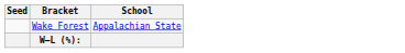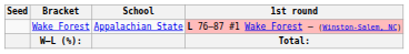 <table class="sortable wikitable" style="white-space:nowrap; text-align:center; font-size:90%;">
 <tr>
 <th>Seed</th>
 <th>Bracket</th>
 <th>School</th>
+<th>1st round</th>
 </tr>
 <tr>
 <td></td>
 <td><a href='#'>Wake Forest</a></td>
 <td><a href='#'>Appalachian State</a></td>
+<td style="background:#fbb;"><strong>L</strong> 76–87 #1 <a href='#'>Wake Forest</a> – <small>(<a href='#'>Winston-Salem, NC</a>)</small></td>
 </tr>
 <tr>
 <th></th>
 <th>W–L (%):</th>
 <th></th>
+<th> Total: </th>
 </tr>
 </table>
